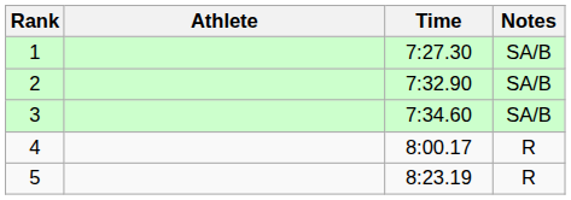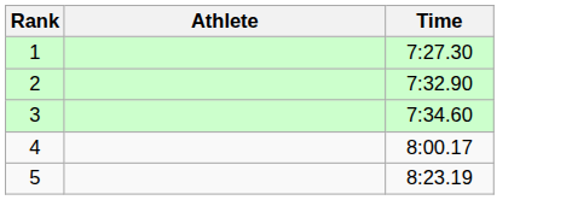 <table class=wikitable style="text-align:center">
 <tr>
 <th width=40>Rank</th>
 <th width=250>Athlete</th>
 <th width=80>Time</th>
-<th width=50>Notes</th>
 </tr>
 <tr bgcolor="ccffcc">
 <td>1</td>
 <td align="left"></td>
 <td>7:27.30</td>
-<td>SA/B</td>
 </tr>
 <tr bgcolor="ccffcc">
 <td>2</td>
 <td align="left"></td>
 <td>7:32.90</td>
-<td>SA/B</td>
 </tr>
 <tr bgcolor="ccffcc">
 <td>3</td>
 <td align="left"></td>
 <td>7:34.60</td>
-<td>SA/B</td>
 </tr>
 <tr>
 <td>4</td>
 <td align="left"></td>
 <td>8:00.17</td>
-<td>R</td>
 </tr>
 <tr>
 <td>5</td>
 <td align="left"></td>
 <td>8:23.19</td>
-<td>R</td>
 </tr>
 </table>
